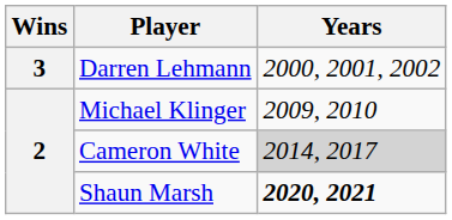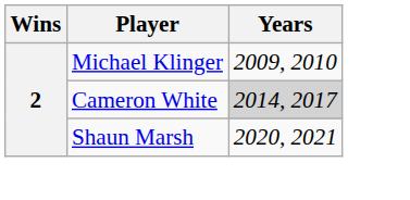 <table class="wikitable" style="font-size: 95%;">
 <tr>
 <th><strong>Wins</strong></th>
 <th><strong>Player</strong></th>
 <th><strong>Years</strong></th>
-</tr>
-<tr>
-<th>3</th>
-<td><a href='#'>Darren Lehmann</a></td>
-<td><em>2000, 2001, 2002</em></td>
 </tr>
 <tr>
 <th rowspan="3">2</th>
 <td><a href='#'>Michael Klinger</a></td>
 <td><em>2009, 2010</em></td>
 </tr>
 <tr>
 <td><a href='#'>Cameron White</a></td>
 <td style="background: lightgrey;"><em>2014, 2017</em></td>
 </tr>
 <tr>
 <td><a href='#'>Shaun Marsh</a></td>
-<td><strong><em>2020, 2021</em></strong></td>
+<td><em>2020, 2021</em></td>
 </tr>
 </table>
